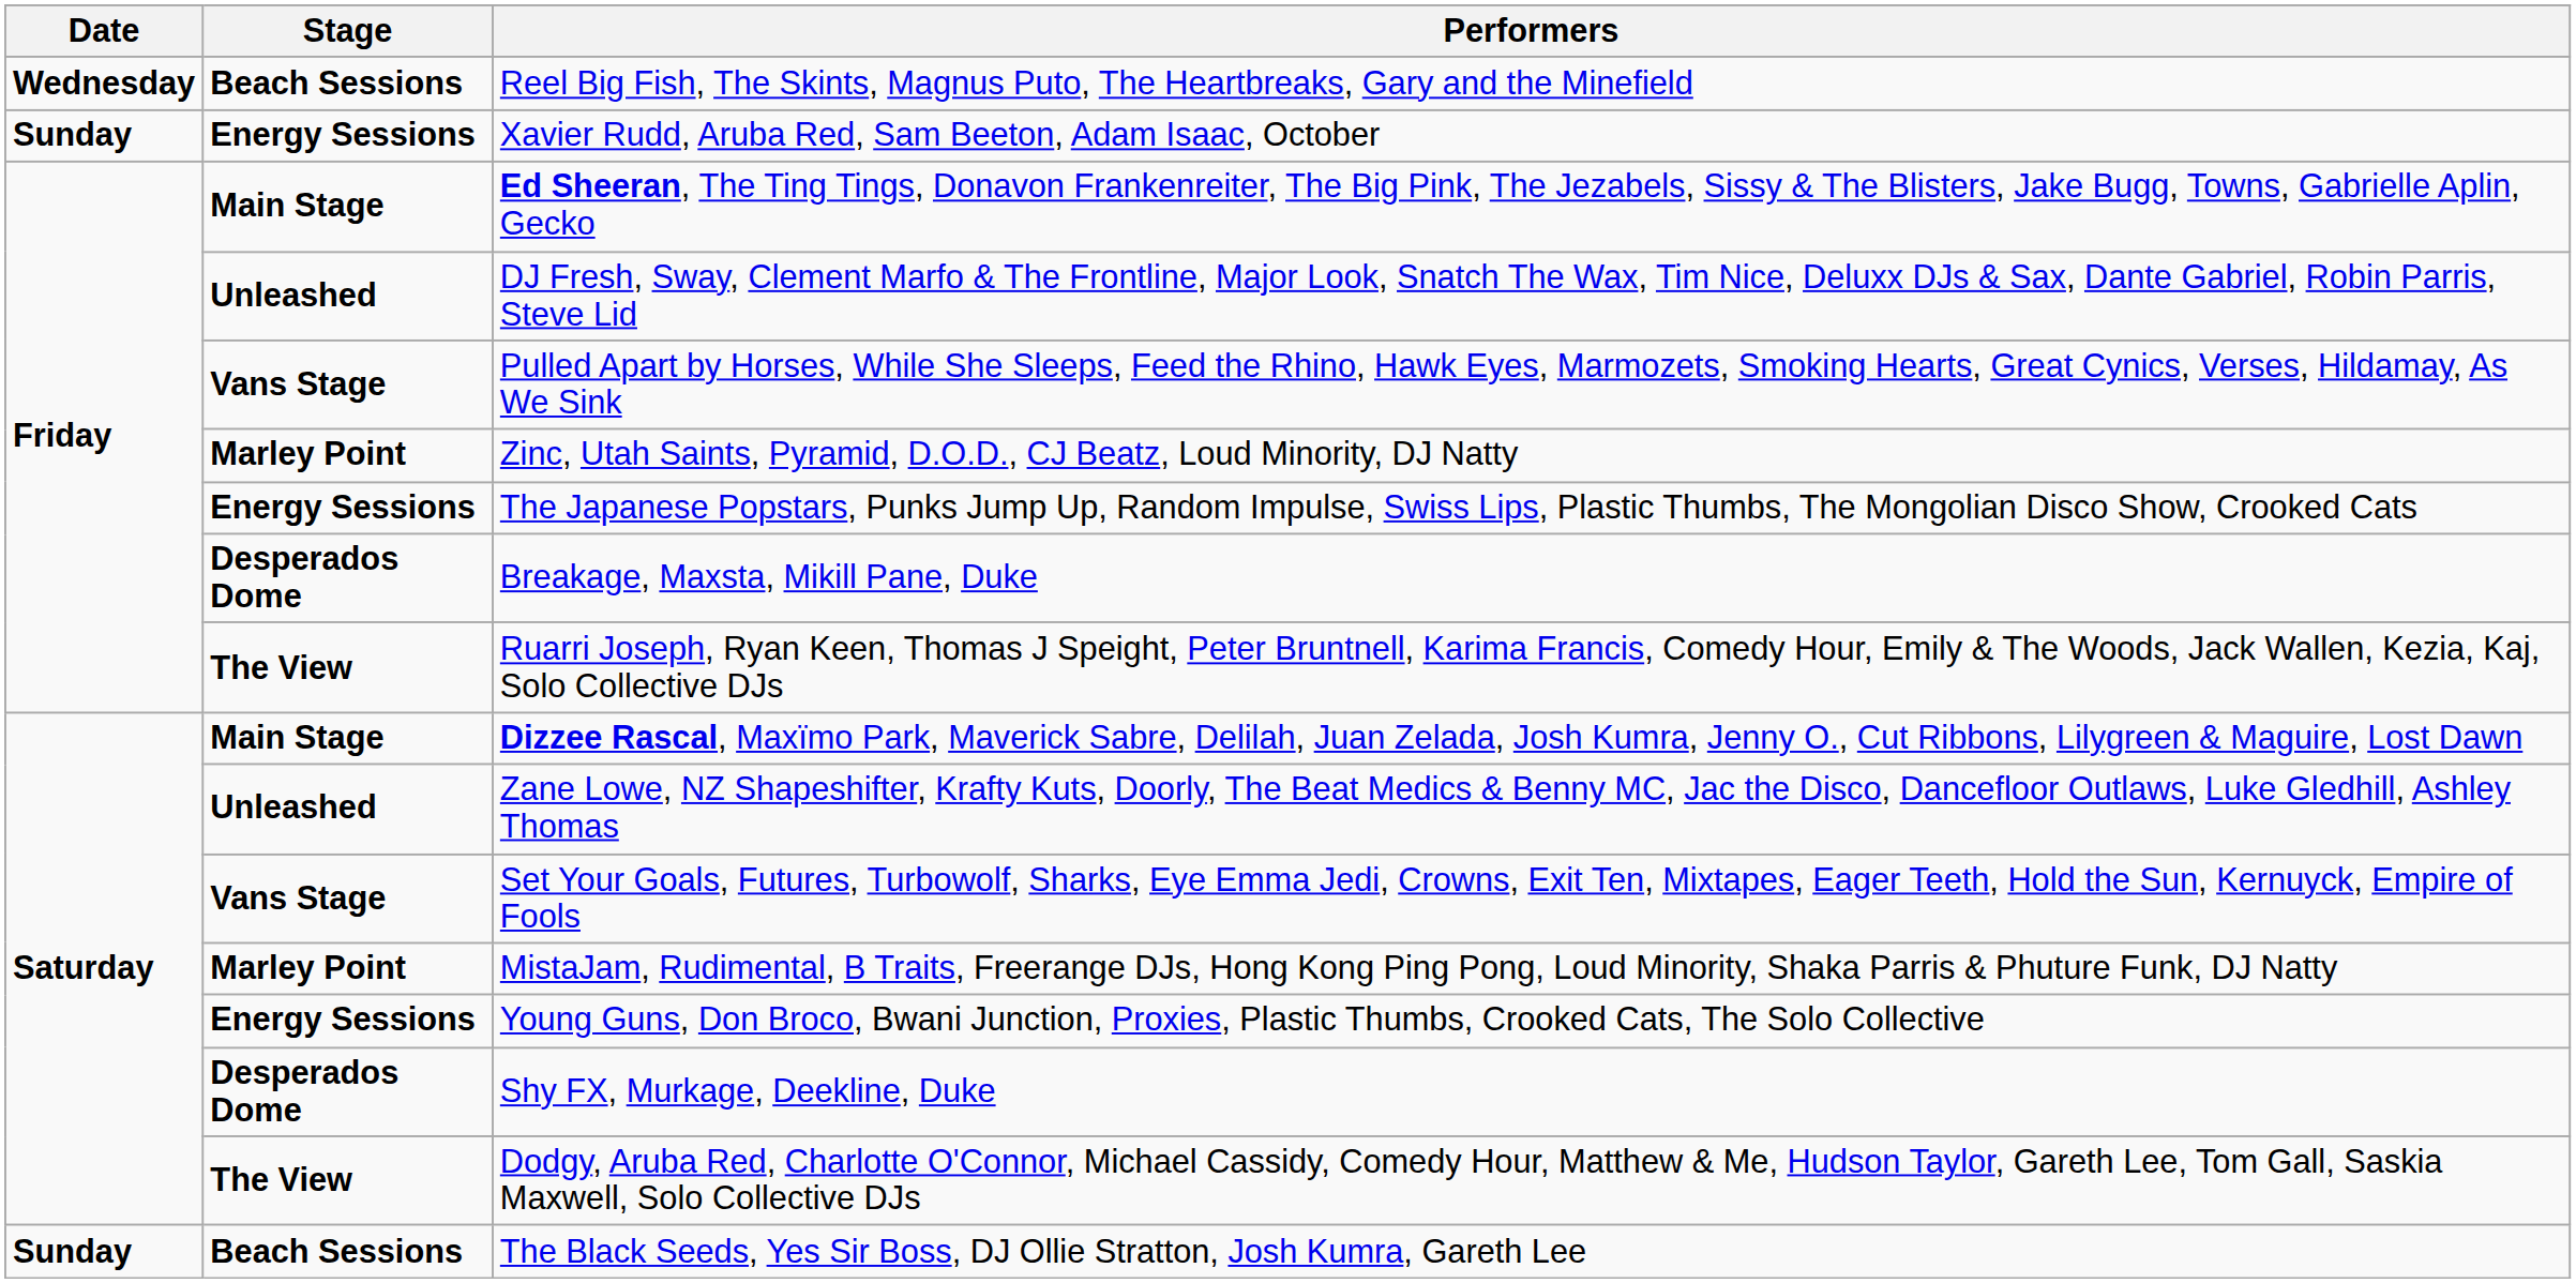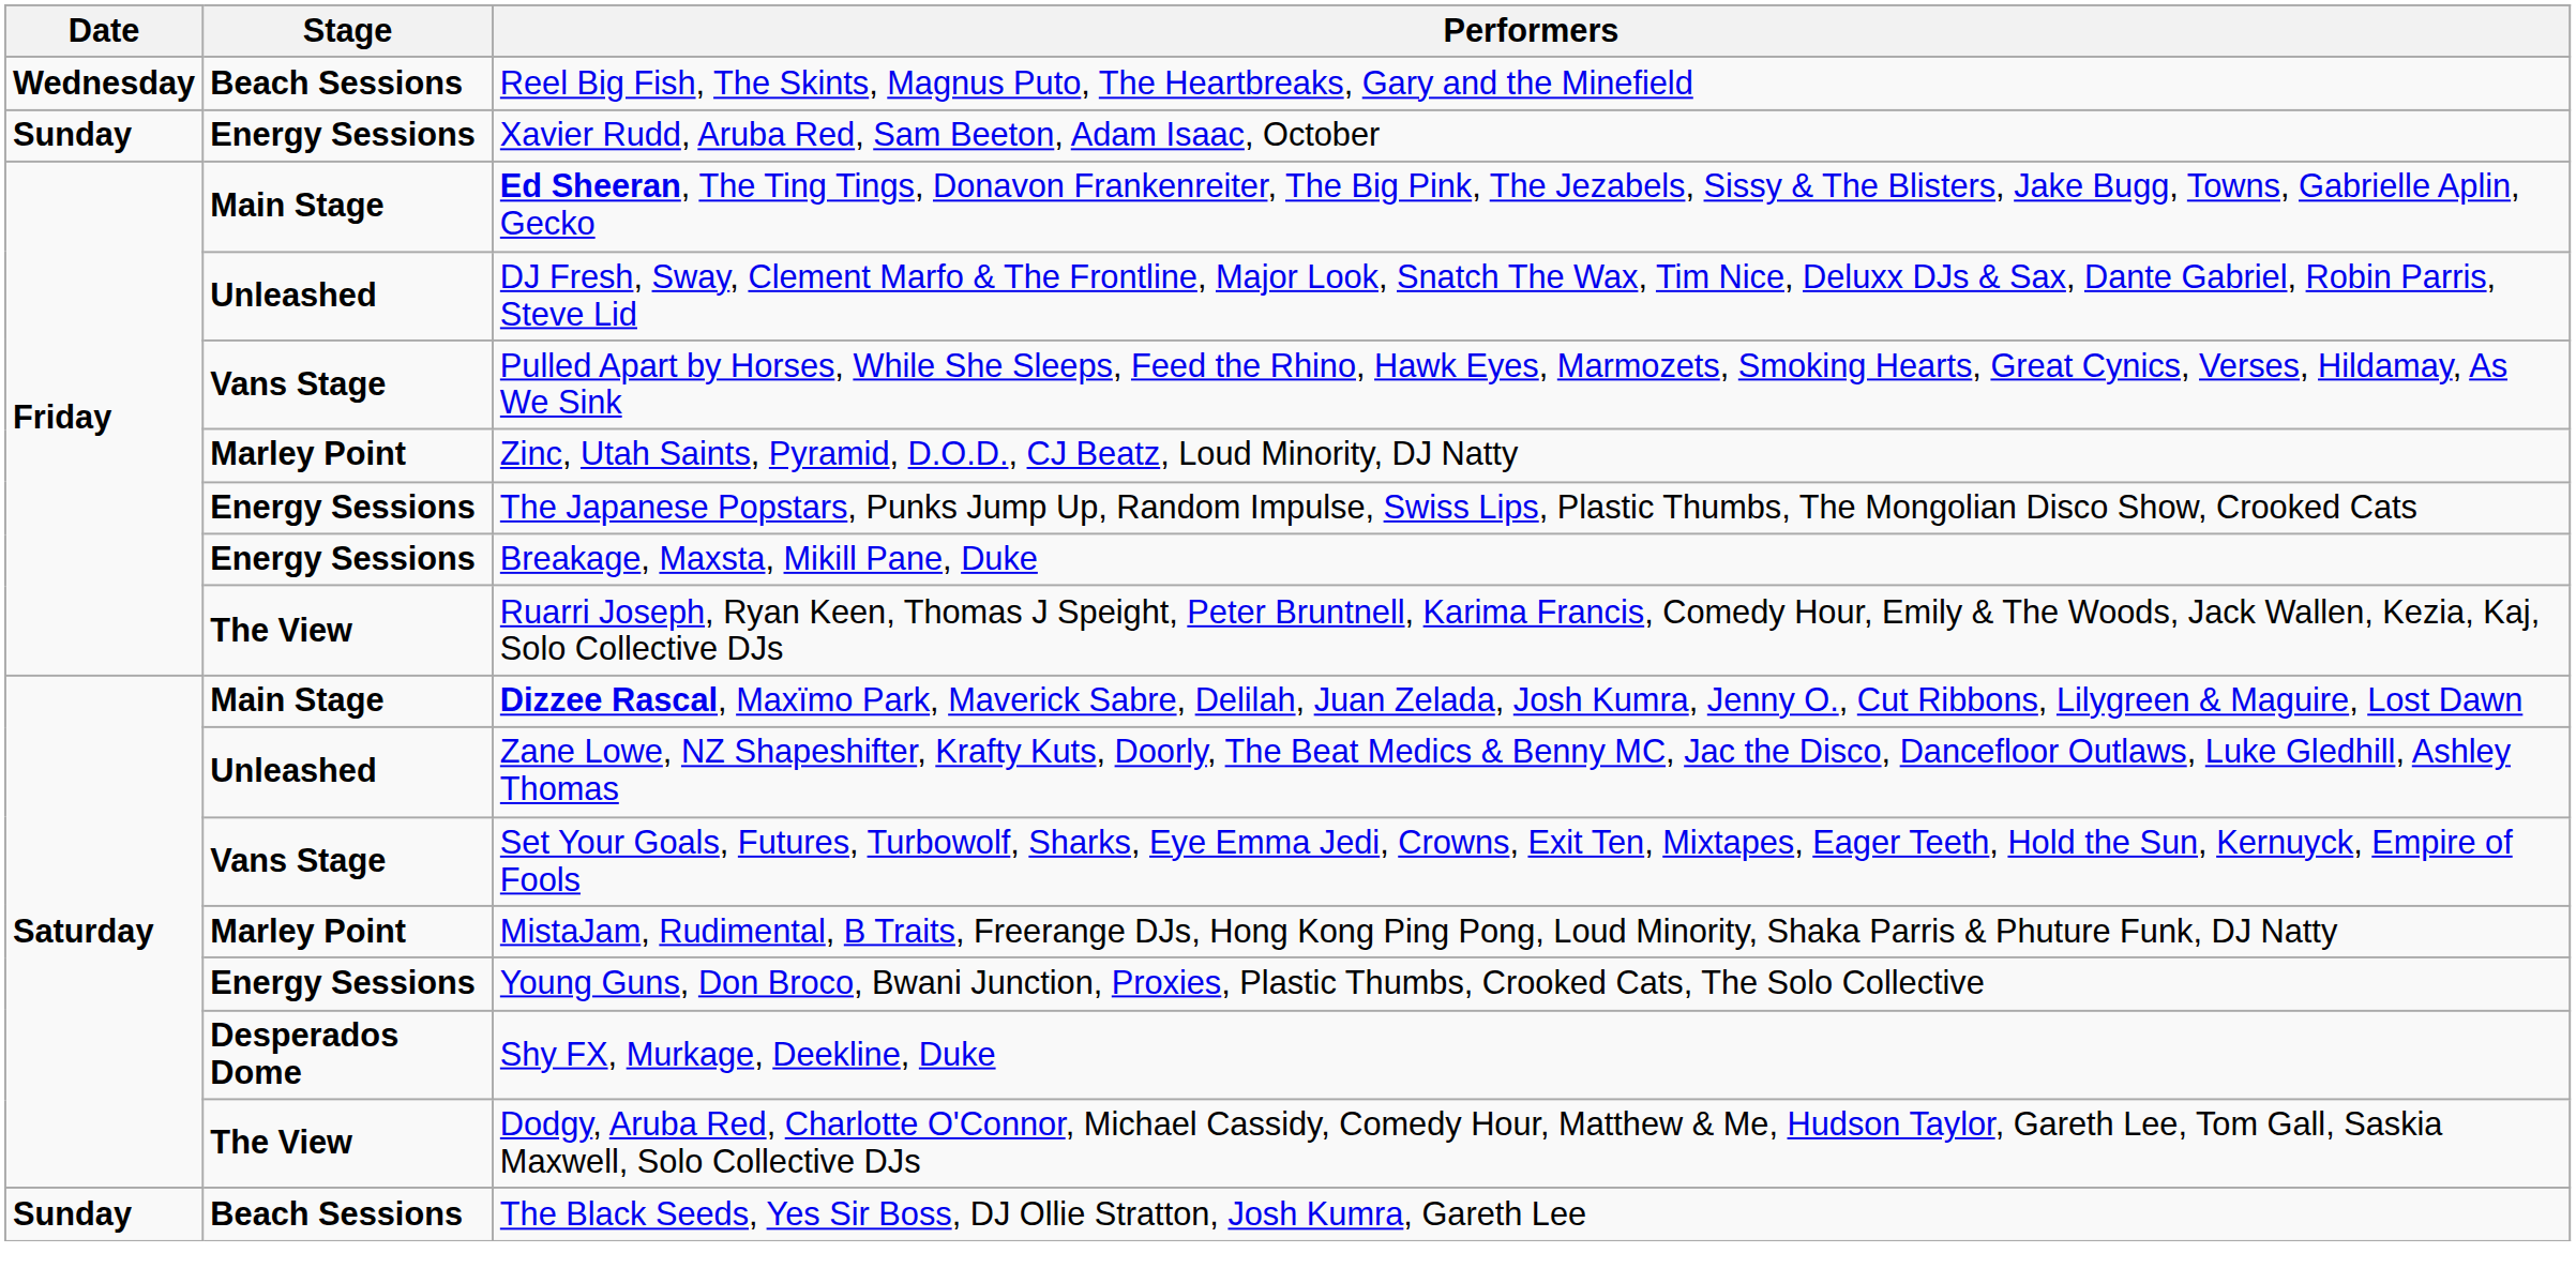 <table class="wikitable">
 <tr>
 <th><strong>Date</strong></th>
 <th><strong>Stage</strong></th>
 <th><strong>Performers</strong></th>
 </tr>
 <tr>
 <td><strong>Wednesday</strong></td>
 <td><strong>Beach Sessions</strong></td>
 <td><a href='#'>Reel Big Fish</a>, <a href='#'>The Skints</a>, <a href='#'>Magnus Puto</a>, <a href='#'>The Heartbreaks</a>, <a href='#'>Gary and the Minefield</a></td>
 </tr>
 <tr>
 <td><strong>Sunday</strong></td>
 <td><strong>Energy Sessions</strong></td>
 <td><a href='#'>Xavier Rudd</a>, <a href='#'>Aruba Red</a>, <a href='#'>Sam Beeton</a>, <a href='#'>Adam Isaac</a>, October</td>
 </tr>
 <tr>
 <td rowspan="7"><strong>Friday</strong></td>
 <td><strong>Main Stage</strong></td>
 <td><strong><a href='#'>Ed Sheeran</a></strong>, <a href='#'>The Ting Tings</a>, <a href='#'>Donavon Frankenreiter</a>, <a href='#'>The Big Pink</a>, <a href='#'>The Jezabels</a>, <a href='#'>Sissy & The Blisters</a>, <a href='#'>Jake Bugg</a>, <a href='#'>Towns</a>, <a href='#'>Gabrielle Aplin</a>, <a href='#'>Gecko</a></td>
 </tr>
 <tr>
 <td><strong>Unleashed</strong></td>
 <td><a href='#'>DJ Fresh</a>, <a href='#'>Sway</a>, <a href='#'>Clement Marfo & The Frontline</a>, <a href='#'>Major Look</a>, <a href='#'>Snatch The Wax</a>, <a href='#'>Tim Nice</a>, <a href='#'>Deluxx DJs & Sax</a>, <a href='#'>Dante Gabriel</a>, <a href='#'>Robin Parris</a>, <a href='#'>Steve Lid</a></td>
 </tr>
 <tr>
 <td><strong>Vans Stage</strong></td>
 <td><a href='#'>Pulled Apart by Horses</a>, <a href='#'>While She Sleeps</a>, <a href='#'>Feed the Rhino</a>, <a href='#'>Hawk Eyes</a>, <a href='#'>Marmozets</a>, <a href='#'>Smoking Hearts</a>, <a href='#'>Great Cynics</a>, <a href='#'>Verses</a>, <a href='#'>Hildamay</a>, <a href='#'>As We Sink</a></td>
 </tr>
 <tr>
 <td><strong>Marley Point</strong></td>
 <td><a href='#'>Zinc</a>, <a href='#'>Utah Saints</a>, <a href='#'>Pyramid</a>, <a href='#'>D.O.D.</a>, <a href='#'>CJ Beatz</a>, Loud Minority, DJ Natty</td>
 </tr>
 <tr>
 <td><strong>Energy Sessions</strong></td>
 <td><a href='#'>The Japanese Popstars</a>, Punks Jump Up, Random Impulse, <a href='#'>Swiss Lips</a>, Plastic Thumbs, The Mongolian Disco Show, Crooked Cats</td>
 </tr>
 <tr>
-<td><strong>Desperados Dome</strong></td>
+<td><strong>Energy Sessions</strong></td>
 <td><a href='#'>Breakage</a>, <a href='#'>Maxsta</a>, <a href='#'>Mikill Pane</a>, <a href='#'>Duke</a></td>
 </tr>
 <tr>
 <td><strong>The View</strong></td>
 <td><a href='#'>Ruarri Joseph</a>, Ryan Keen, Thomas J Speight, <a href='#'>Peter Bruntnell</a>, <a href='#'>Karima Francis</a>, Comedy Hour, Emily & The Woods, Jack Wallen, Kezia, Kaj, Solo Collective DJs</td>
 </tr>
 <tr>
 <td rowspan="7"><strong>Saturday</strong></td>
 <td><strong>Main Stage</strong></td>
 <td><strong><a href='#'>Dizzee Rascal</a></strong>, <a href='#'>Maxïmo Park</a>, <a href='#'>Maverick Sabre</a>, <a href='#'>Delilah</a>, <a href='#'>Juan Zelada</a>, <a href='#'>Josh Kumra</a>, <a href='#'>Jenny O.</a>, <a href='#'>Cut Ribbons</a>, <a href='#'>Lilygreen & Maguire</a>, <a href='#'>Lost Dawn</a></td>
 </tr>
 <tr>
 <td><strong>Unleashed</strong></td>
 <td><a href='#'>Zane Lowe</a>, <a href='#'>NZ Shapeshifter</a>, <a href='#'>Krafty Kuts</a>, <a href='#'>Doorly</a>, <a href='#'>The Beat Medics & Benny MC</a>, <a href='#'>Jac the Disco</a>, <a href='#'>Dancefloor Outlaws</a>, <a href='#'>Luke Gledhill</a>, <a href='#'>Ashley Thomas</a></td>
 </tr>
 <tr>
 <td><strong>Vans Stage</strong></td>
 <td><a href='#'>Set Your Goals</a>, <a href='#'>Futures</a>, <a href='#'>Turbowolf</a>, <a href='#'>Sharks</a>, <a href='#'>Eye Emma Jedi</a>, <a href='#'>Crowns</a>, <a href='#'>Exit Ten</a>, <a href='#'>Mixtapes</a>, <a href='#'>Eager Teeth</a>, <a href='#'>Hold the Sun</a>, <a href='#'>Kernuyck</a>, <a href='#'>Empire of Fools</a></td>
 </tr>
 <tr>
 <td><strong>Marley Point</strong></td>
 <td><a href='#'>MistaJam</a>, <a href='#'>Rudimental</a>, <a href='#'>B Traits</a>, Freerange DJs, Hong Kong Ping Pong, Loud Minority, Shaka Parris & Phuture Funk, DJ Natty</td>
 </tr>
 <tr>
 <td><strong>Energy Sessions</strong></td>
 <td><a href='#'>Young Guns</a>, <a href='#'>Don Broco</a>, Bwani Junction, <a href='#'>Proxies</a>, Plastic Thumbs, Crooked Cats, The Solo Collective</td>
 </tr>
 <tr>
 <td><strong>Desperados Dome</strong></td>
 <td><a href='#'>Shy FX</a>, <a href='#'>Murkage</a>, <a href='#'>Deekline</a>, <a href='#'>Duke</a></td>
 </tr>
 <tr>
 <td><strong>The View</strong></td>
 <td><a href='#'>Dodgy</a>, <a href='#'>Aruba Red</a>, <a href='#'>Charlotte O'Connor</a>, Michael Cassidy, Comedy Hour, Matthew & Me, <a href='#'>Hudson Taylor</a>, Gareth Lee, Tom Gall, Saskia Maxwell, Solo Collective DJs</td>
 </tr>
 <tr>
 <td><strong>Sunday</strong></td>
 <td><strong>Beach Sessions</strong></td>
 <td><a href='#'>The Black Seeds</a>, <a href='#'>Yes Sir Boss</a>, DJ Ollie Stratton, <a href='#'>Josh Kumra</a>, Gareth Lee</td>
 </tr>
 </table>
